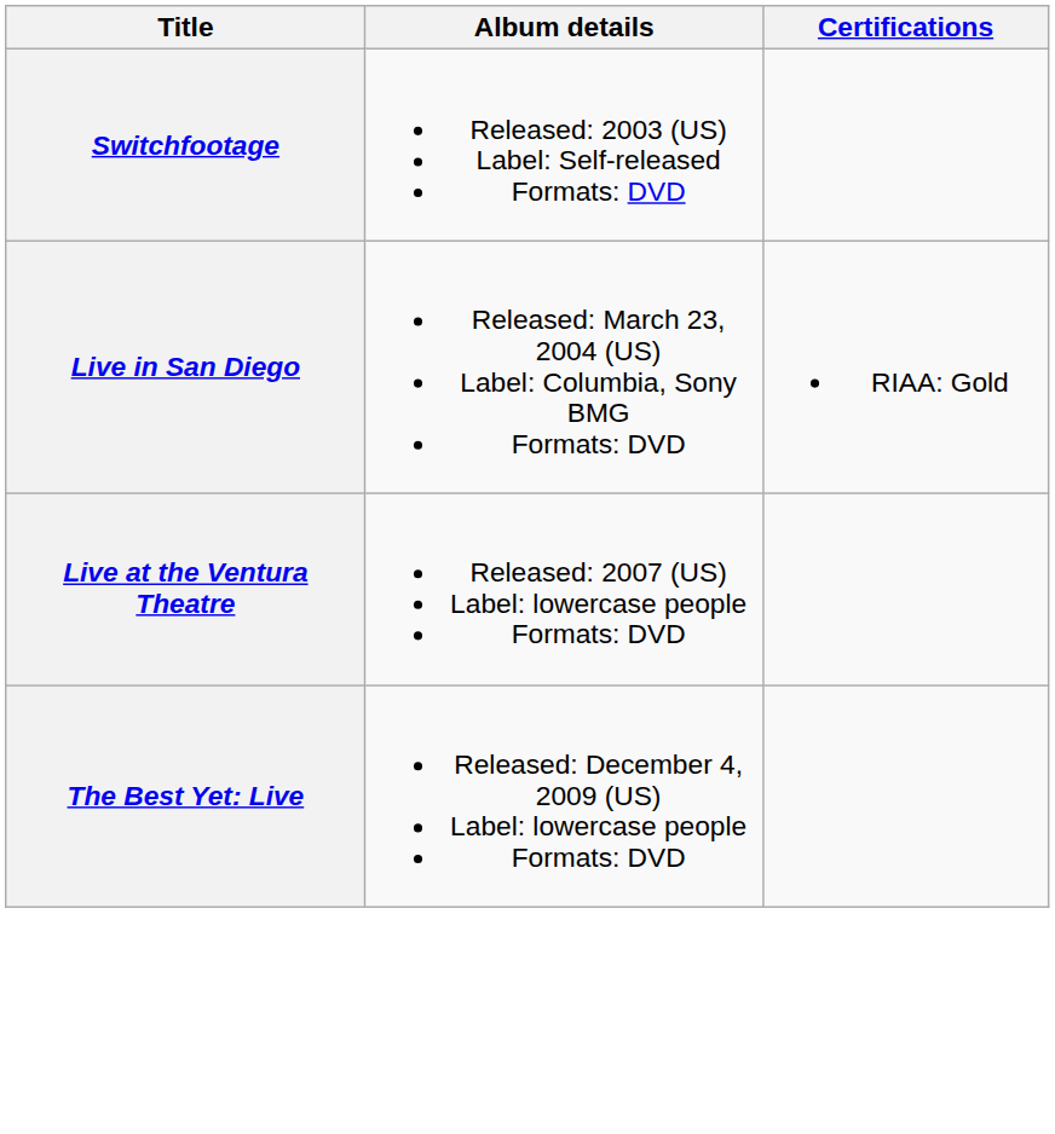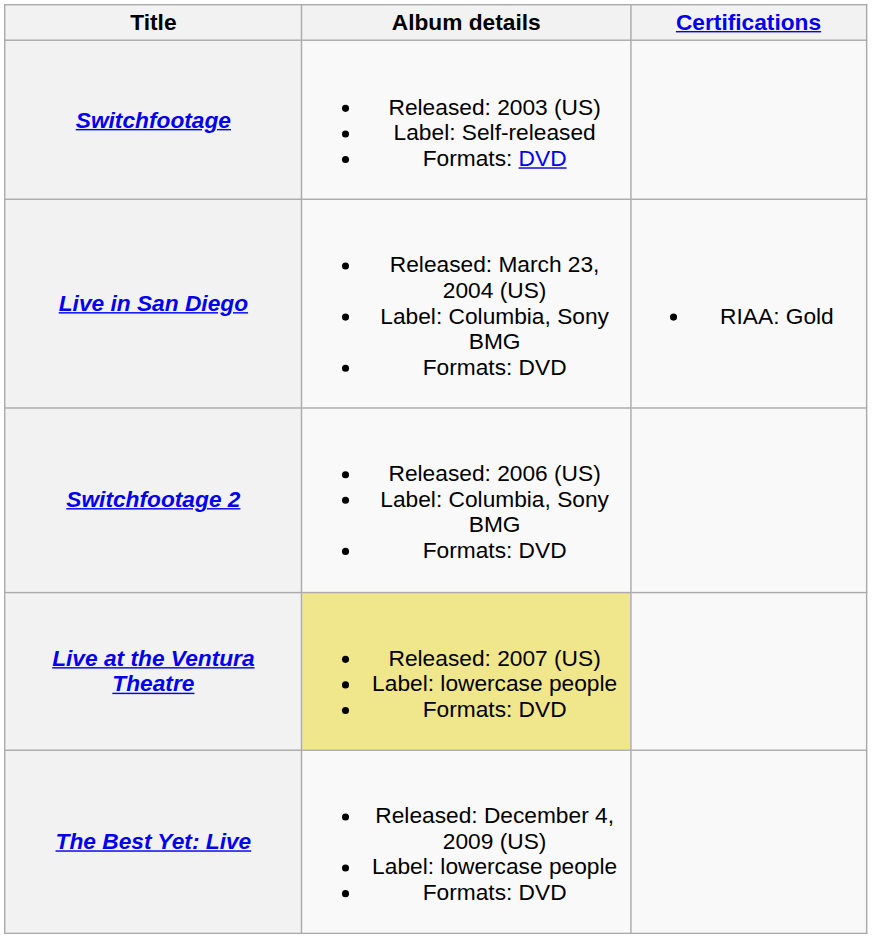 <table class="wikitable plainrowheaders" style="text-align:center;">
 <tr>
 <th scope="col" style="width:16em;">Title</th>
 <th scope="col" style="width:18em;">Album details</th>
 <th scope="col" style="width:12em;"><a href='#'>Certifications</a></th>
 </tr>
 <tr>
 <th scope="row"><em><a href='#'>Switchfootage</a></em></th>
 <td><br><ul><li>Released: 2003 <span>(US)</span></li><li>Label: Self-released</li><li>Formats: <a href='#'>DVD</a></li></ul></td>
 <td></td>
 </tr>
 <tr>
 <th scope="row"><em><a href='#'>Live in San Diego</a></em></th>
 <td><br><ul><li>Released: March 23, 2004 <span>(US)</span></li><li>Label: Columbia, Sony BMG</li><li>Formats: DVD</li></ul></td>
 <td><br><ul><li>RIAA: Gold</li></ul></td>
 </tr>
 <tr>
+<th scope="row"><em><a href='#'>Switchfootage 2</a></em></th>
+<td><br><ul><li>Released: 2006 <span>(US)</span></li><li>Label: Columbia, Sony BMG</li><li>Formats: DVD</li></ul></td>
+<td></td>
+</tr>
+<tr>
 <th scope="row"><em><a href='#'>Live at the Ventura Theatre</a></em></th>
-<td><br><ul><li>Released: 2007 <span>(US)</span></li><li>Label: lowercase people</li><li>Formats: DVD</li></ul></td>
+<td style="background: khaki;"><br><ul><li>Released: 2007 <span>(US)</span></li><li>Label: lowercase people</li><li>Formats: DVD</li></ul></td>
 <td></td>
 </tr>
 <tr>
 <th scope="row"><em><a href='#'>The Best Yet: Live</a></em></th>
 <td><br><ul><li>Released: December 4, 2009 <span>(US)</span></li><li>Label: lowercase people</li><li>Formats: DVD</li></ul></td>
 <td></td>
 </tr>
 </table>
